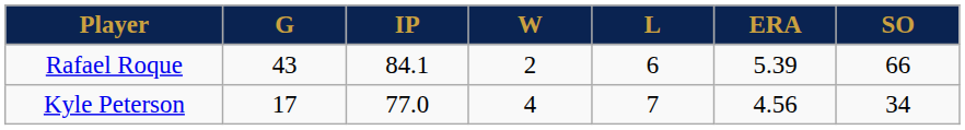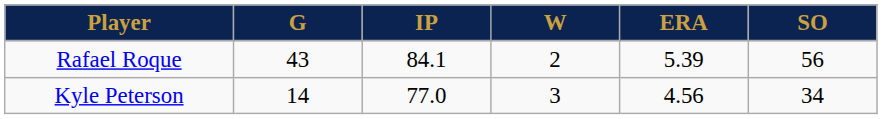 <table class="wikitable sortable">
 <tr>
 <th style=" background:#0a2351; color:#CBA140;" width="16%">Player</th>
 <th style=" background:#0a2351; color:#CBA140;" width="9%">G</th>
 <th style=" background:#0a2351; color:#CBA140;" width="9%">IP</th>
 <th style=" background:#0a2351; color:#CBA140;" width="9%">W</th>
-<th style=" background:#0a2351; color:#CBA140;" width="9%">L</th>
 <th style=" background:#0a2351; color:#CBA140;" width="9%">ERA</th>
 <th style=" background:#0a2351; color:#CBA140;" width="9%">SO</th>
 </tr>
 <tr align=center>
 <td><a href='#'>Rafael Roque</a></td>
 <td>43</td>
 <td>84.1</td>
 <td>2</td>
-<td>6</td>
 <td>5.39</td>
-<td>66</td>
+<td>56</td>
 </tr>
 <tr align=center>
 <td><a href='#'>Kyle Peterson</a></td>
-<td>17</td>
+<td>14</td>
 <td>77.0</td>
-<td>4</td>
-<td>7</td>
+<td>3</td>
 <td>4.56</td>
 <td>34</td>
 </tr>
 </table>
